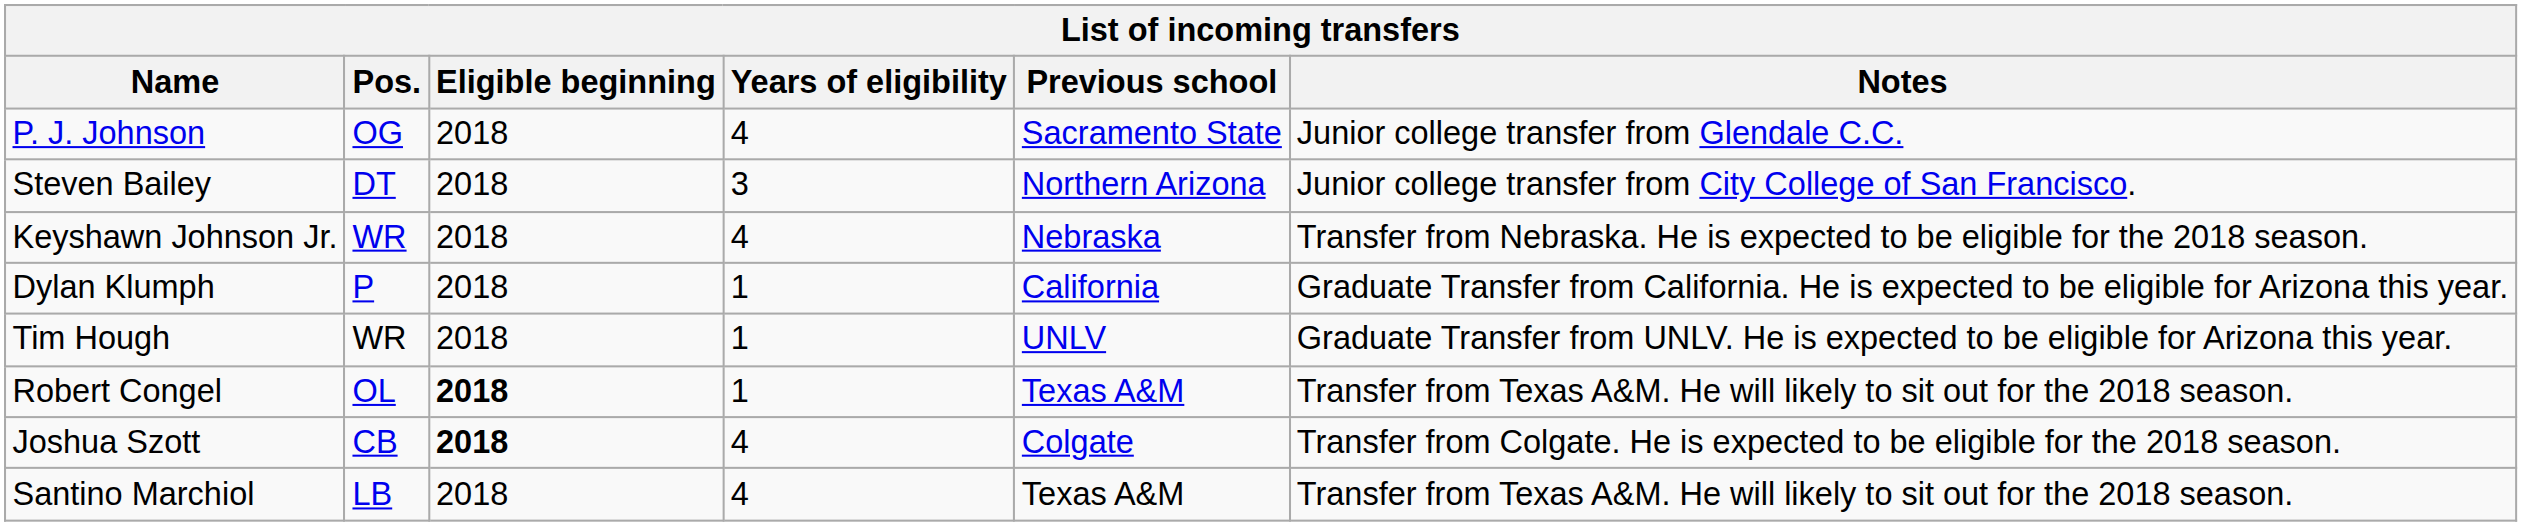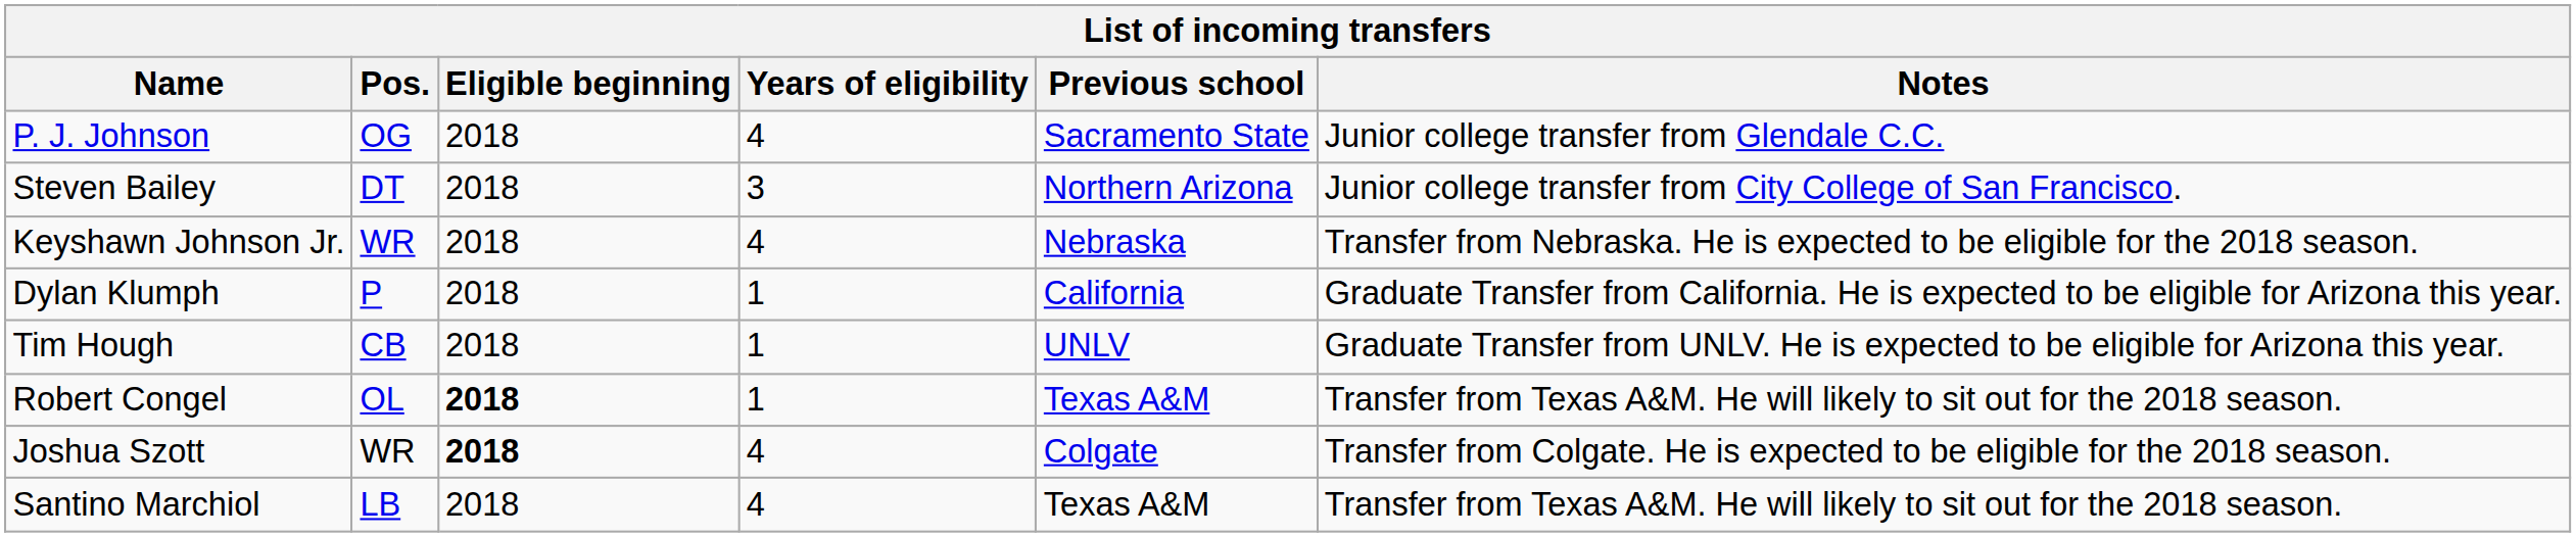 <table class="wikitable collapsible collapsed">
 <tr>
 <th colspan="6">List of incoming transfers</th>
 </tr>
 <tr>
 <th>Name</th>
 <th>Pos.</th>
 <th>Eligible beginning</th>
 <th>Years of eligibility</th>
 <th>Previous school</th>
 <th>Notes</th>
 </tr>
 <tr>
 <td><a href='#'>P. J. Johnson</a></td>
 <td><a href='#'>OG</a></td>
 <td>2018</td>
 <td>4</td>
 <td><a href='#'>Sacramento State</a></td>
 <td>Junior college transfer from <a href='#'>Glendale C.C.</a></td>
 </tr>
 <tr>
 <td>Steven Bailey</td>
 <td><a href='#'>DT</a></td>
 <td>2018</td>
 <td>3</td>
 <td><a href='#'>Northern Arizona</a></td>
 <td>Junior college transfer from <a href='#'>City College of San Francisco</a>.</td>
 </tr>
 <tr>
 <td>Keyshawn Johnson Jr.</td>
 <td><a href='#'>WR</a></td>
 <td>2018</td>
 <td>4</td>
 <td><a href='#'>Nebraska</a></td>
 <td>Transfer from Nebraska. He is expected to be eligible for the 2018 season.</td>
 </tr>
 <tr>
 <td>Dylan Klumph</td>
 <td><a href='#'>P</a></td>
 <td>2018</td>
 <td>1</td>
 <td><a href='#'>California</a></td>
 <td>Graduate Transfer from California. He is expected to be eligible for Arizona this year.</td>
 </tr>
 <tr>
 <td>Tim Hough</td>
-<td>WR</td>
+<td><a href='#'>CB</a></td>
 <td>2018</td>
 <td>1</td>
 <td><a href='#'>UNLV</a></td>
 <td>Graduate Transfer from UNLV. He is expected to be eligible for Arizona this year.</td>
 </tr>
 <tr>
 <td>Robert Congel</td>
 <td><a href='#'>OL</a></td>
 <td><strong>2018</strong></td>
 <td>1</td>
 <td><a href='#'>Texas A&M</a></td>
 <td>Transfer from Texas A&M. He will likely to sit out for the 2018 season.</td>
 </tr>
 <tr>
 <td>Joshua Szott</td>
-<td><a href='#'>CB</a></td>
+<td>WR</td>
 <td><strong>2018</strong></td>
 <td>4</td>
 <td><a href='#'>Colgate</a></td>
 <td>Transfer from Colgate. He is expected to be eligible for the 2018 season.</td>
 </tr>
 <tr>
 <td>Santino Marchiol</td>
 <td><a href='#'>LB</a></td>
 <td>2018</td>
 <td>4</td>
 <td>Texas A&M</td>
 <td>Transfer from Texas A&M. He will likely to sit out for the 2018 season.</td>
 </tr>
 </table>
